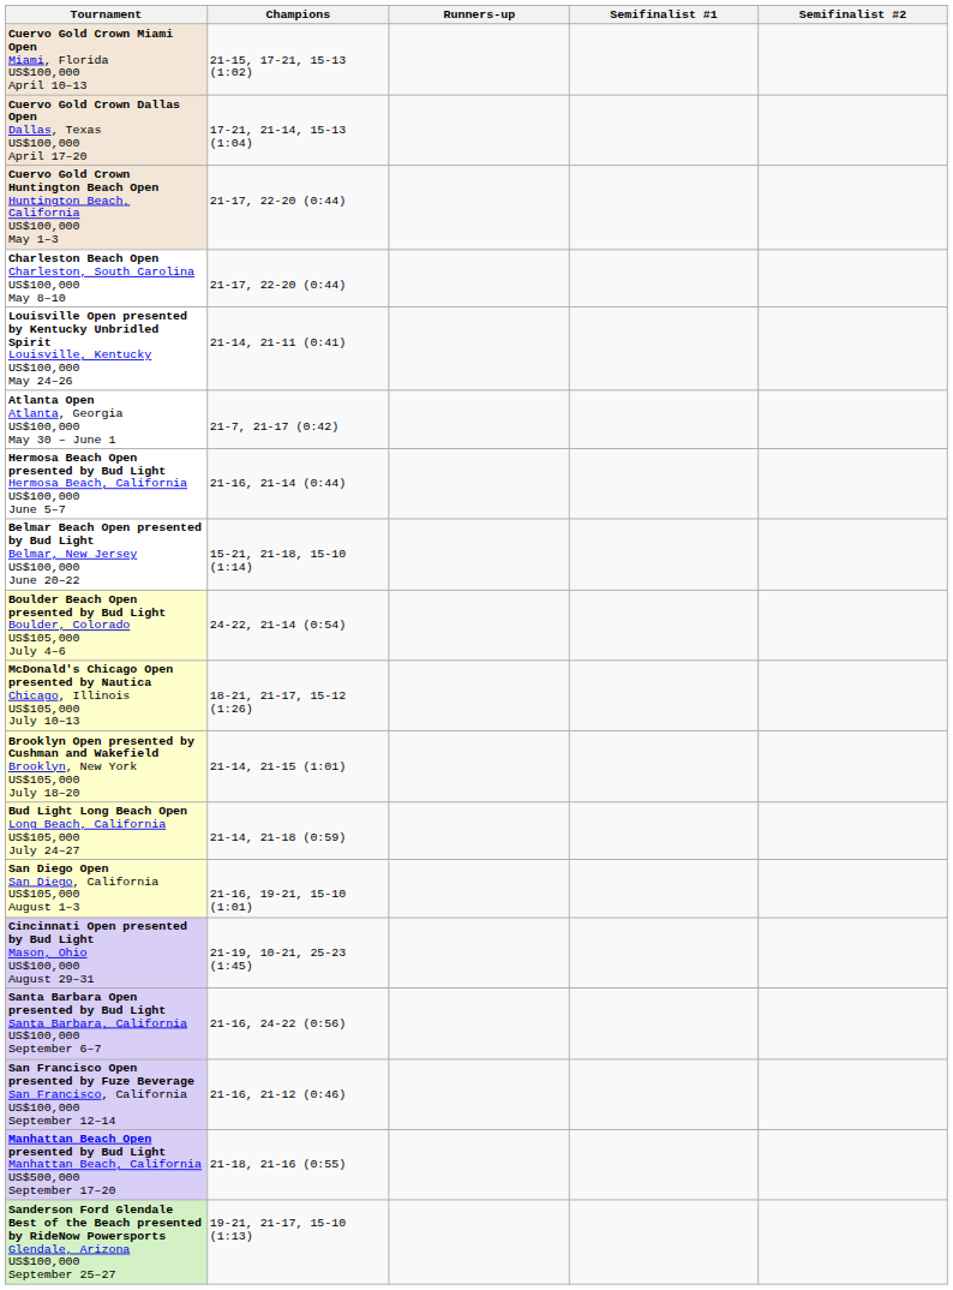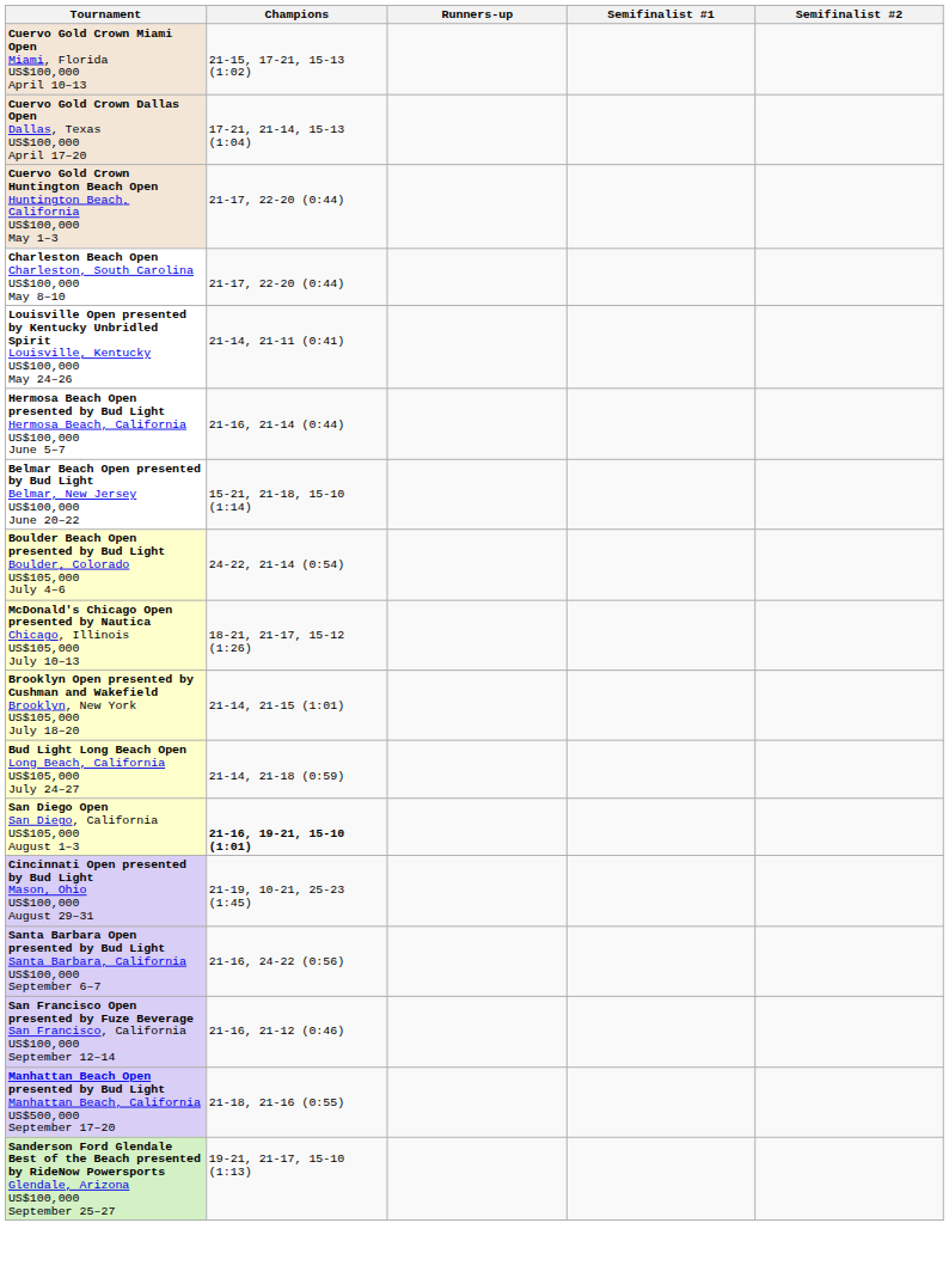 <table class=wikitable style=font-size:85%>
 <tr>
 <th width=230>Tournament</th>
 <th width=210>Champions</th>
 <th width=210>Runners-up</th>
 <th width=210>Semifinalist #1</th>
 <th width=210>Semifinalist #2</th>
 </tr>
 <tr valign=top>
 <td style="background:#F3E6D7;"><strong>Cuervo Gold Crown Miami Open</strong><br><a href='#'>Miami</a>, Florida<br>US$100,000<br>April 10–13</td>
 <td><br><br>21-15, 17-21, 15-13 (1:02)</td>
 <td><br></td>
 <td><br></td>
 <td><br></td>
 </tr>
 <tr valign=top>
 <td style="background:#F3E6D7;"><strong>Cuervo Gold Crown Dallas Open</strong><br><a href='#'>Dallas</a>, Texas<br>US$100,000<br>April 17–20</td>
 <td><br><br>17-21, 21-14, 15-13 (1:04)</td>
 <td><br></td>
 <td><br></td>
 <td><br></td>
 </tr>
 <tr valign=top>
 <td style="background:#F3E6D7;"><strong>Cuervo Gold Crown Huntington Beach Open</strong><br><a href='#'>Huntington Beach, California</a><br>US$100,000<br>May 1–3</td>
 <td><br><br>21-17, 22-20 (0:44)</td>
 <td><br></td>
 <td><br></td>
 <td><br></td>
 </tr>
 <tr valign=top>
 <td style="background:#ffffff;"><strong>Charleston Beach Open</strong><br><a href='#'>Charleston, South Carolina</a><br>US$100,000<br>May 8–10</td>
 <td><br><br>21-17, 22-20 (0:44)</td>
 <td><br></td>
 <td><br></td>
 <td><br></td>
 </tr>
 <tr valign=top>
 <td style="background:#ffffff;"><strong>Louisville Open presented by Kentucky Unbridled Spirit</strong><br><a href='#'>Louisville, Kentucky</a><br>US$100,000<br>May 24–26</td>
 <td><br><br>21-14, 21-11 (0:41)</td>
-<td><br></td>
-<td><br></td>
-<td><br></td>
-</tr>
-<tr valign=top>
-<td style="background:#ffffff;"><strong>Atlanta Open</strong><br><a href='#'>Atlanta</a>, Georgia<br>US$100,000<br>May 30 – June 1</td>
-<td><br><br>21-7, 21-17 (0:42)</td>
 <td><br></td>
 <td><br></td>
 <td><br></td>
 </tr>
 <tr valign=top>
 <td style="background:#ffffff;"><strong>Hermosa Beach Open presented by Bud Light</strong><br><a href='#'>Hermosa Beach, California</a><br>US$100,000<br>June 5–7</td>
 <td><br><br>21-16, 21-14 (0:44)</td>
 <td><br></td>
 <td><br></td>
 <td><br></td>
 </tr>
 <tr valign=top>
 <td style="background:#ffffff;"><strong>Belmar Beach Open presented by Bud Light</strong><br><a href='#'>Belmar, New Jersey</a><br>US$100,000<br>June 20–22</td>
 <td><br><br>15-21, 21-18, 15-10 (1:14)</td>
 <td><br></td>
 <td><br></td>
 <td><br></td>
 </tr>
 <tr valign=top>
 <td style="background:#ffc;"><strong>Boulder Beach Open presented by Bud Light</strong><br><a href='#'>Boulder, Colorado</a><br>US$105,000<br>July 4–6</td>
 <td><br><br>24-22, 21-14 (0:54)</td>
 <td><br></td>
 <td><br></td>
 <td><br></td>
 </tr>
 <tr valign=top>
 <td style="background:#ffc;"><strong>McDonald's Chicago Open presented by Nautica</strong><br><a href='#'>Chicago</a>, Illinois<br>US$105,000<br>July 10–13</td>
 <td><br><br>18-21, 21-17, 15-12 (1:26)</td>
 <td><br></td>
 <td><br></td>
 <td><br></td>
 </tr>
 <tr valign=top>
 <td style="background:#ffc;"><strong>Brooklyn Open presented by Cushman and Wakefield</strong><br><a href='#'>Brooklyn</a>, New York<br>US$105,000<br>July 18–20</td>
 <td><br><br>21-14, 21-15 (1:01)</td>
 <td><br></td>
 <td><br></td>
 <td><br></td>
 </tr>
 <tr valign=top>
 <td style="background:#ffc;"><strong>Bud Light Long Beach Open</strong><br><a href='#'>Long Beach, California</a><br>US$105,000<br>July 24–27</td>
 <td><br><br>21-14, 21-18 (0:59)</td>
 <td><br></td>
 <td><br></td>
 <td><br></td>
 </tr>
 <tr valign=top>
 <td style="background:#ffc;"><strong>San Diego Open</strong><br><a href='#'>San Diego</a>, California<br>US$105,000<br>August 1–3</td>
-<td><br><br>21-16, 19-21, 15-10 (1:01)</td>
+<td><strong><br><br>21-16, 19-21, 15-10 (1:01)</strong></td>
 <td><br></td>
 <td><br></td>
 <td><br></td>
 </tr>
 <tr valign=top>
 <td style="background:#d8cef6;"><strong>Cincinnati Open presented by Bud Light</strong><br><a href='#'>Mason, Ohio</a><br>US$100,000<br>August 29–31</td>
 <td><br><br>21-19, 10-21, 25-23 (1:45)</td>
 <td><br></td>
 <td><br></td>
 <td><br></td>
 </tr>
 <tr valign=top>
 <td style="background:#d8cef6;"><strong>Santa Barbara Open presented by Bud Light</strong><br><a href='#'>Santa Barbara, California</a><br>US$100,000<br>September 6–7</td>
 <td><br><br>21-16, 24-22 (0:56)</td>
 <td><br></td>
 <td><br></td>
 <td><br></td>
 </tr>
 <tr valign=top>
 <td style="background:#d8cef6;"><strong>San Francisco Open presented by Fuze Beverage</strong><br><a href='#'>San Francisco</a>, California<br>US$100,000<br>September 12–14</td>
 <td><br><br>21-16, 21-12 (0:46)</td>
 <td><br></td>
 <td><br></td>
 <td><br></td>
 </tr>
 <tr valign=top>
 <td style="background:#d8cef6;"><strong><a href='#'>Manhattan Beach Open</a> presented by Bud Light</strong><br><a href='#'>Manhattan Beach, California</a><br>US$500,000<br>September 17–20</td>
 <td><br><br>21-18, 21-16 (0:55)</td>
 <td><br></td>
 <td><br></td>
 <td><br></td>
 </tr>
 <tr valign=top>
 <td style="background:#D4F1C5;"><strong>Sanderson Ford Glendale Best of the Beach presented by RideNow Powersports</strong><br><a href='#'>Glendale, Arizona</a><br>US$100,000<br>September 25–27</td>
 <td><br>19-21, 21-17, 15-10 (1:13)</td>
 <td></td>
 <td></td>
 <td></td>
 </tr>
 </table>
